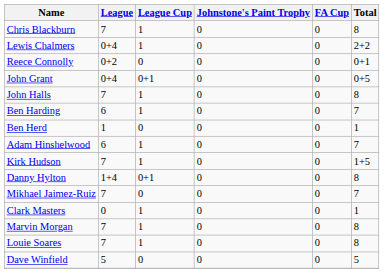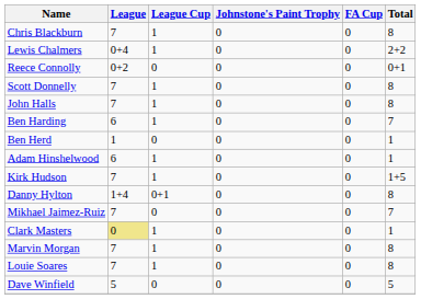 <table class="wikitable">
 <tr>
 <th>Name</th>
 <th><a href='#'>League</a></th>
 <th><a href='#'>League Cup</a></th>
 <th><a href='#'>Johnstone's Paint Trophy</a></th>
 <th><a href='#'>FA Cup</a></th>
 <th>Total</th>
 </tr>
 <tr>
 <td><a href='#'>Chris Blackburn</a></td>
 <td>7</td>
 <td>1</td>
 <td>0</td>
 <td>0</td>
 <td>8</td>
 </tr>
 <tr>
 <td><a href='#'>Lewis Chalmers</a></td>
 <td>0+4</td>
 <td>1</td>
 <td>0</td>
 <td>0</td>
 <td>2+2</td>
 </tr>
 <tr>
 <td><a href='#'>Reece Connolly</a></td>
 <td>0+2</td>
 <td>0</td>
 <td>0</td>
 <td>0</td>
 <td>0+1</td>
 </tr>
 <tr>
-<td><a href='#'>John Grant</a></td>
-<td>0+4</td>
-<td>0+1</td>
+<td><a href='#'>Scott Donnelly</a></td>
+<td>7</td>
+<td>1</td>
 <td>0</td>
 <td>0</td>
-<td>0+5</td>
+<td>8</td>
 </tr>
 <tr>
 <td><a href='#'>John Halls</a></td>
 <td>7</td>
 <td>1</td>
 <td>0</td>
 <td>0</td>
 <td>8</td>
 </tr>
 <tr>
 <td><a href='#'>Ben Harding</a></td>
 <td>6</td>
 <td>1</td>
 <td>0</td>
 <td>0</td>
 <td>7</td>
 </tr>
 <tr>
 <td><a href='#'>Ben Herd</a></td>
 <td>1</td>
 <td>0</td>
 <td>0</td>
 <td>0</td>
 <td>1</td>
 </tr>
 <tr>
 <td><a href='#'>Adam Hinshelwood</a></td>
 <td>6</td>
 <td>1</td>
 <td>0</td>
 <td>0</td>
-<td>7</td>
+<td>1</td>
 </tr>
 <tr>
 <td><a href='#'>Kirk Hudson</a></td>
 <td>7</td>
 <td>1</td>
 <td>0</td>
 <td>0</td>
 <td>1+5</td>
 </tr>
 <tr>
 <td><a href='#'>Danny Hylton</a></td>
 <td>1+4</td>
 <td>0+1</td>
 <td>0</td>
 <td>0</td>
 <td>8</td>
 </tr>
 <tr>
 <td><a href='#'>Mikhael Jaimez-Ruiz</a></td>
 <td>7</td>
 <td>0</td>
 <td>0</td>
 <td>0</td>
 <td>7</td>
 </tr>
 <tr>
 <td><a href='#'>Clark Masters</a></td>
-<td>0</td>
+<td style="background: khaki;">0</td>
 <td>1</td>
 <td>0</td>
 <td>0</td>
 <td>1</td>
 </tr>
 <tr>
 <td><a href='#'>Marvin Morgan</a></td>
 <td>7</td>
 <td>1</td>
 <td>0</td>
 <td>0</td>
 <td>8</td>
 </tr>
 <tr>
 <td><a href='#'>Louie Soares</a></td>
 <td>7</td>
 <td>1</td>
 <td>0</td>
 <td>0</td>
 <td>8</td>
 </tr>
 <tr>
 <td><a href='#'>Dave Winfield</a></td>
 <td>5</td>
 <td>0</td>
 <td>0</td>
 <td>0</td>
 <td>5</td>
 </tr>
 <tr>
 </tr>
 </table>
